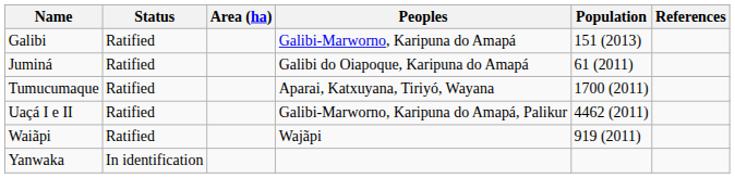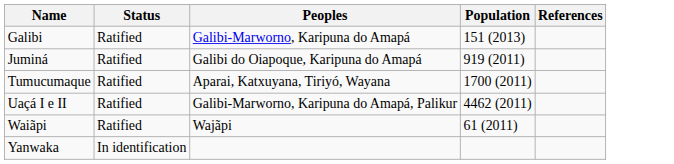 <table class="sortable wikitable">
 <tr>
 <th>Name</th>
 <th>Status</th>
-<th>Area (<a href='#'>ha</a>)</th>
 <th>Peoples</th>
 <th>Population</th>
 <th>References</th>
 </tr>
 <tr>
 <td>Galibi</td>
 <td>Ratified</td>
-<td></td>
 <td><a href='#'>Galibi-Marworno</a>, Karipuna do Amapá</td>
 <td>151 (2013)</td>
 <td></td>
 </tr>
 <tr>
 <td>Juminá</td>
 <td>Ratified</td>
-<td></td>
 <td>Galibi do Oiapoque, Karipuna do Amapá</td>
-<td>61 (2011)</td>
+<td>919 (2011)</td>
 <td></td>
 </tr>
 <tr>
 <td>Tumucumaque</td>
 <td>Ratified</td>
-<td></td>
 <td>Aparai, Katxuyana, Tiriyó, Wayana</td>
 <td>1700 (2011)</td>
 <td></td>
 </tr>
 <tr>
 <td>Uaçá I e II</td>
 <td>Ratified</td>
-<td></td>
 <td>Galibi-Marworno, Karipuna do Amapá, Palikur</td>
 <td>4462 (2011)</td>
 <td></td>
 </tr>
 <tr>
 <td>Waiãpi</td>
 <td>Ratified</td>
-<td></td>
 <td>Wajãpi</td>
-<td>919 (2011)</td>
+<td>61 (2011)</td>
 <td></td>
 </tr>
 <tr>
 <td>Yanwaka</td>
 <td>In identification</td>
 <td></td>
 <td></td>
 <td></td>
-<td></td>
 </tr>
 </table>
